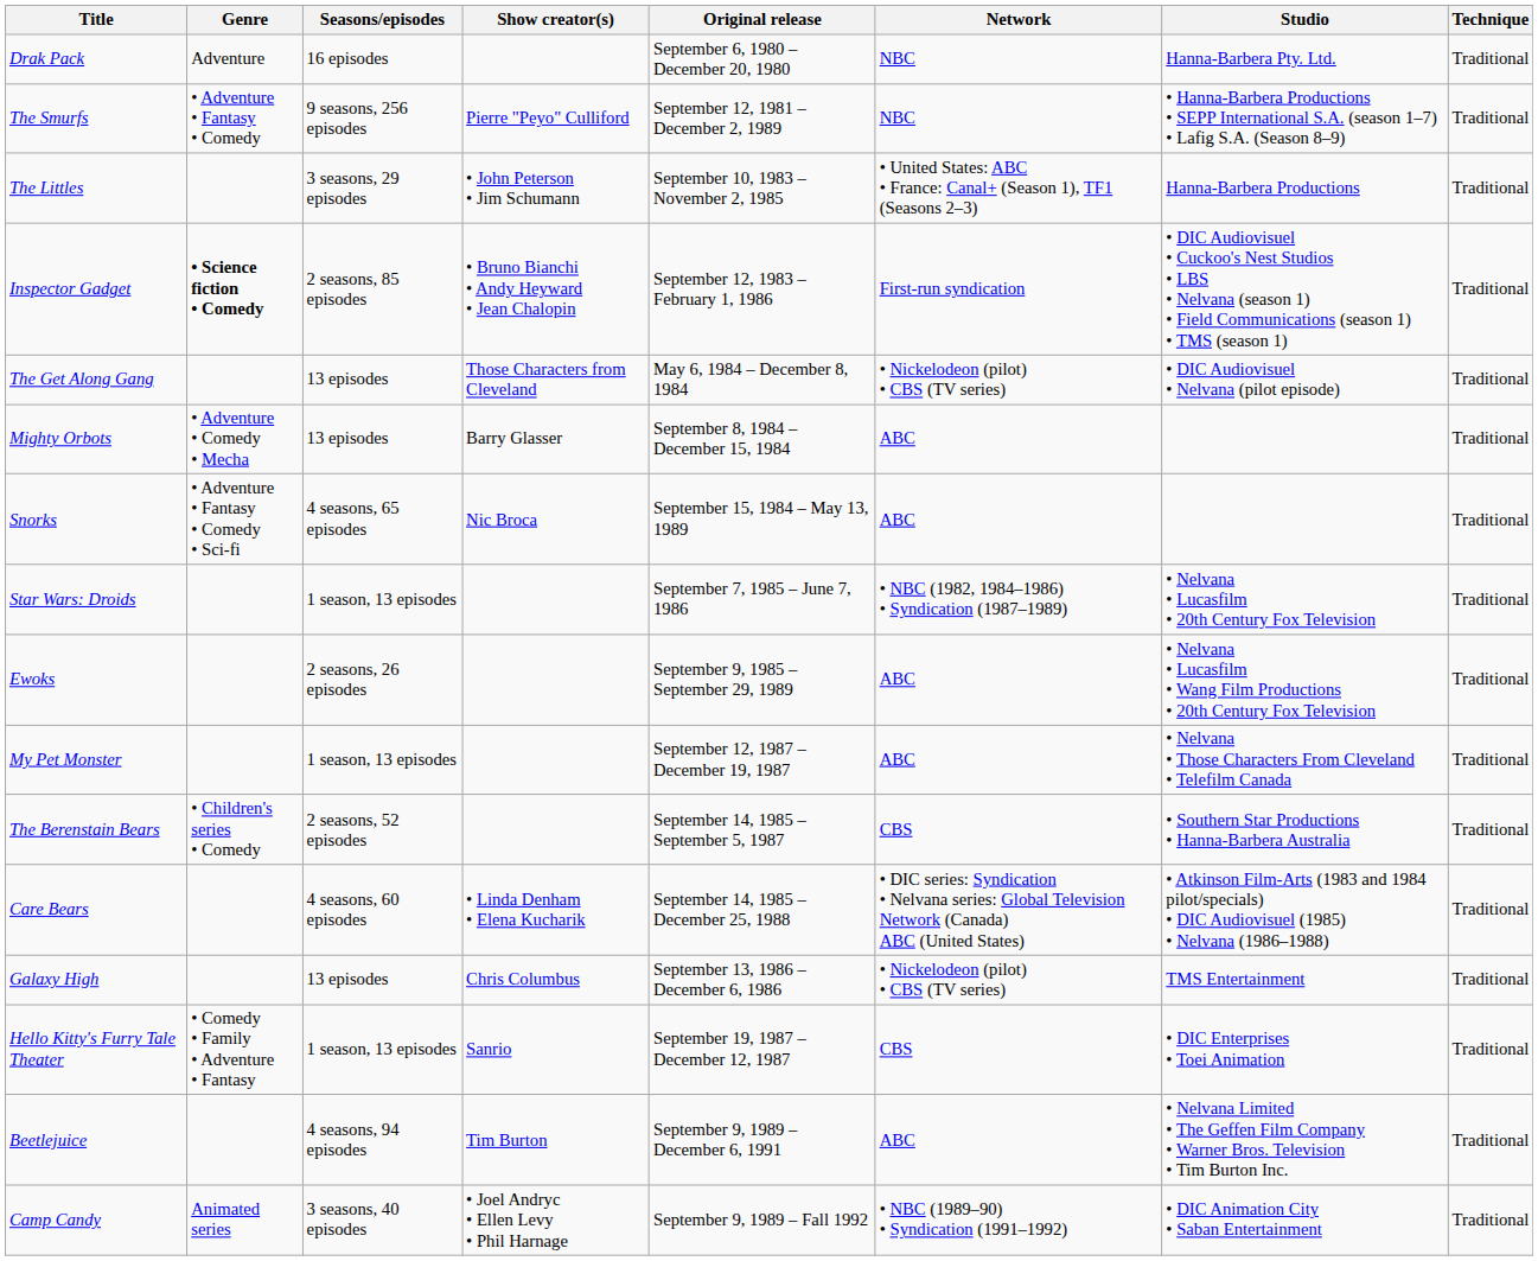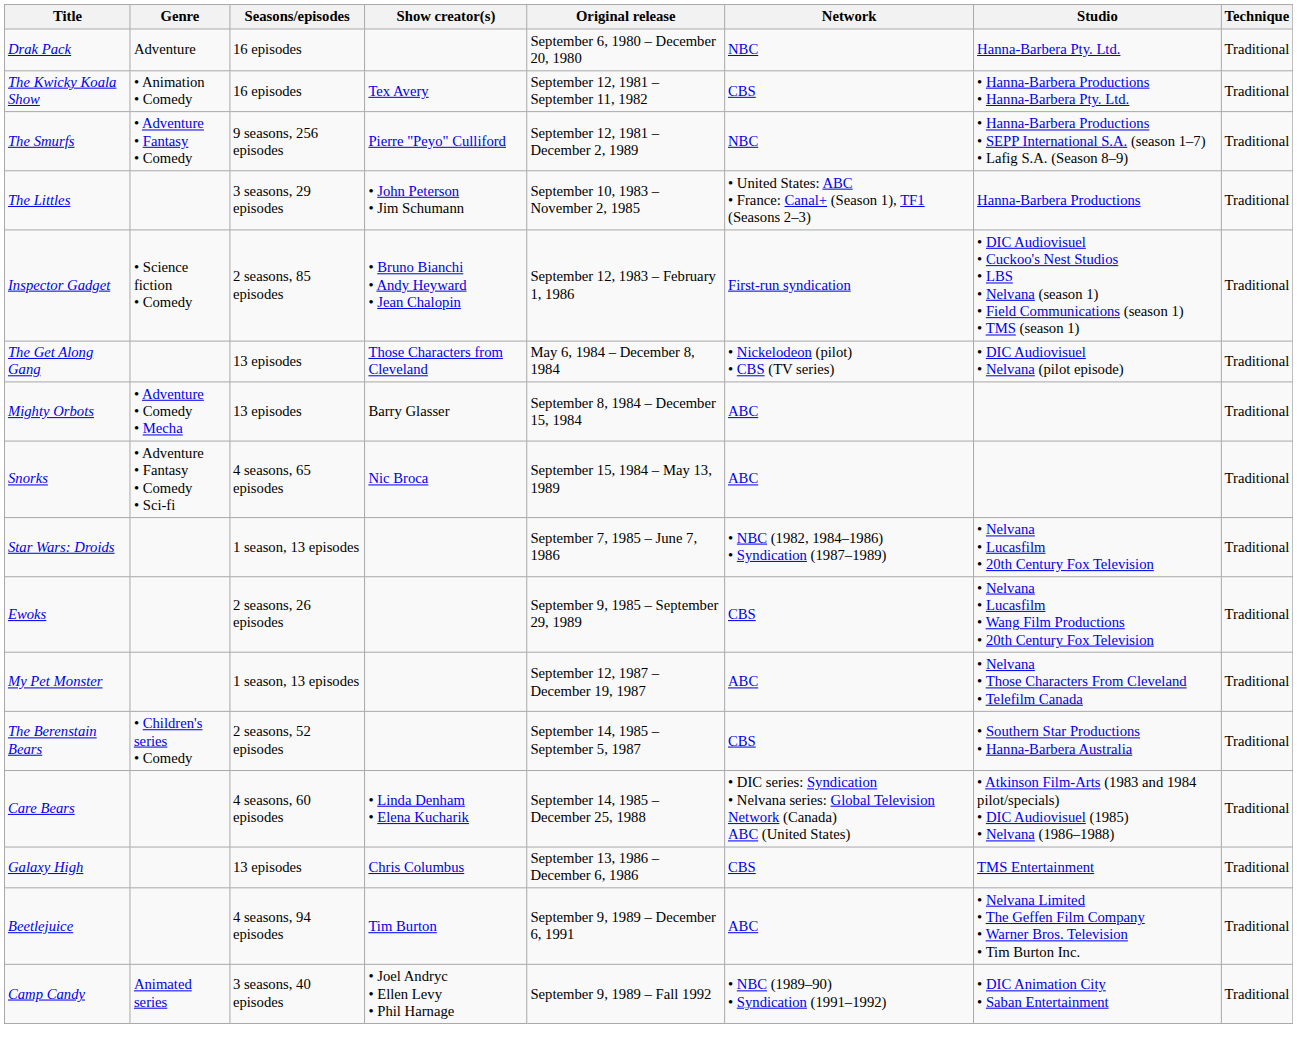 <table class="wikitable sortable" style="text-align: left; font-size:90%; width:100%;">
 <tr>
 <th>Title</th>
 <th>Genre</th>
 <th>Seasons/episodes</th>
 <th>Show creator(s)</th>
 <th>Original release</th>
 <th>Network</th>
 <th>Studio</th>
 <th>Technique</th>
 </tr>
 <tr>
 <td><em><a href='#'>Drak Pack</a></em></td>
 <td>Adventure</td>
 <td>16 episodes</td>
 <td></td>
 <td>September 6, 1980 – December 20, 1980</td>
 <td><a href='#'>NBC</a></td>
 <td><a href='#'>Hanna-Barbera Pty. Ltd.</a></td>
+<td>Traditional</td>
+</tr>
+<tr>
+<td><em><a href='#'>The Kwicky Koala Show</a></em></td>
+<td>• Animation<br>• Comedy</td>
+<td>16 episodes</td>
+<td><a href='#'>Tex Avery</a></td>
+<td>September 12, 1981 – September 11, 1982</td>
+<td><a href='#'>CBS</a></td>
+<td>• <a href='#'>Hanna-Barbera Productions</a><br>• <a href='#'>Hanna-Barbera Pty. Ltd.</a></td>
 <td>Traditional</td>
 </tr>
 <tr>
 <td><em><a href='#'>The Smurfs</a></em></td>
 <td>• <a href='#'>Adventure</a><br>• <a href='#'>Fantasy</a><br>• Comedy</td>
 <td>9 seasons, 256 episodes</td>
 <td><a href='#'>Pierre "Peyo" Culliford</a></td>
 <td>September 12, 1981 – December 2, 1989</td>
 <td><a href='#'>NBC</a></td>
 <td>• <a href='#'>Hanna-Barbera Productions</a><br>• <a href='#'>SEPP International S.A.</a> (season 1–7)<br>• Lafig S.A. (Season 8–9)</td>
 <td>Traditional</td>
 </tr>
 <tr>
 <td><em><a href='#'>The Littles</a></em></td>
 <td></td>
 <td>3 seasons, 29 episodes</td>
 <td>• <a href='#'>John Peterson</a><br>• Jim Schumann</td>
 <td>September 10, 1983 – November 2, 1985</td>
 <td>• United States: <a href='#'>ABC</a><br>• France: <a href='#'>Canal+</a> (Season 1), <a href='#'>TF1</a> (Seasons 2–3)</td>
 <td><a href='#'>Hanna-Barbera Productions</a></td>
 <td>Traditional</td>
 </tr>
 <tr>
 <td><em><a href='#'>Inspector Gadget</a></em></td>
-<td><strong>• Science fiction<br>• Comedy</strong></td>
+<td>• Science fiction<br>• Comedy</td>
 <td>2 seasons, 85 episodes</td>
 <td>• <a href='#'>Bruno Bianchi</a><br>• <a href='#'>Andy Heyward</a><br>• <a href='#'>Jean Chalopin</a></td>
 <td>September 12, 1983 – February 1, 1986</td>
 <td><a href='#'>First-run syndication</a></td>
 <td>• <a href='#'>DIC Audiovisuel</a><br>• <a href='#'>Cuckoo's Nest Studios</a><br>• <a href='#'>LBS</a><br>• <a href='#'>Nelvana</a> (season 1)<br>• <a href='#'>Field Communications</a> (season 1)<br>• <a href='#'>TMS</a> (season 1)</td>
 <td>Traditional</td>
 </tr>
 <tr>
 <td><em><a href='#'>The Get Along Gang</a></em></td>
 <td></td>
 <td>13 episodes</td>
 <td><a href='#'>Those Characters from Cleveland</a></td>
 <td>May 6, 1984 – December 8, 1984</td>
 <td>• <a href='#'>Nickelodeon</a> (pilot)<br>• <a href='#'>CBS</a> (TV series)</td>
 <td>• <a href='#'>DIC Audiovisuel</a><br>• <a href='#'>Nelvana</a> (pilot episode)</td>
 <td>Traditional</td>
 </tr>
 <tr>
 <td><em><a href='#'>Mighty Orbots</a></em></td>
 <td>• <a href='#'>Adventure</a><br>• Comedy<br>• <a href='#'>Mecha</a></td>
 <td>13 episodes</td>
 <td>Barry Glasser</td>
 <td>September 8, 1984 – December 15, 1984</td>
 <td><a href='#'>ABC</a></td>
 <td></td>
 <td>Traditional</td>
 </tr>
 <tr>
 <td><em><a href='#'>Snorks</a></em></td>
 <td>• Adventure<br>• Fantasy<br>• Comedy<br>• Sci-fi</td>
 <td>4 seasons, 65 episodes</td>
 <td><a href='#'>Nic Broca</a></td>
 <td>September 15, 1984 – May 13, 1989</td>
 <td><a href='#'>ABC</a></td>
 <td></td>
 <td>Traditional</td>
 </tr>
 <tr>
 <td><em><a href='#'>Star Wars: Droids</a></em></td>
 <td></td>
 <td>1 season, 13 episodes</td>
 <td></td>
 <td>September 7, 1985 – June 7, 1986</td>
 <td>• <a href='#'>NBC</a> (1982, 1984–1986)<br>• <a href='#'>Syndication</a> (1987–1989)</td>
 <td>• <a href='#'>Nelvana</a><br>• <a href='#'>Lucasfilm</a><br>• <a href='#'>20th Century Fox Television</a></td>
 <td>Traditional</td>
 </tr>
 <tr>
 <td><em><a href='#'>Ewoks</a></em></td>
 <td></td>
 <td>2 seasons, 26 episodes</td>
 <td></td>
 <td>September 9, 1985 – September 29, 1989</td>
-<td><a href='#'>ABC</a></td>
+<td><a href='#'>CBS</a></td>
 <td>• <a href='#'>Nelvana</a><br>• <a href='#'>Lucasfilm</a><br>• <a href='#'>Wang Film Productions</a><br>• <a href='#'>20th Century Fox Television</a></td>
 <td>Traditional</td>
 </tr>
 <tr>
 <td><em><a href='#'>My Pet Monster</a></em></td>
 <td></td>
 <td>1 season, 13 episodes</td>
 <td></td>
 <td>September 12, 1987 – December 19, 1987</td>
 <td><a href='#'>ABC</a></td>
 <td>• <a href='#'>Nelvana</a><br>• <a href='#'>Those Characters From Cleveland</a><br>• <a href='#'>Telefilm Canada</a></td>
 <td>Traditional</td>
 </tr>
 <tr>
 <td><em><a href='#'>The Berenstain Bears</a></em></td>
 <td>• <a href='#'>Children's series</a><br>• Comedy</td>
 <td>2 seasons, 52 episodes</td>
 <td></td>
 <td>September 14, 1985 – September 5, 1987</td>
 <td><a href='#'>CBS</a></td>
 <td>• <a href='#'>Southern Star Productions</a><br>• <a href='#'>Hanna-Barbera Australia</a></td>
 <td>Traditional</td>
 </tr>
 <tr>
 <td><em><a href='#'>Care Bears</a></em></td>
 <td></td>
 <td>4 seasons, 60 episodes</td>
 <td>• <a href='#'>Linda Denham</a><br>• <a href='#'>Elena Kucharik</a></td>
 <td>September 14, 1985 – December 25, 1988</td>
 <td>• DIC series: <a href='#'>Syndication</a><br>• Nelvana series: <a href='#'>Global Television Network</a> (Canada)<br><a href='#'>ABC</a> (United States)</td>
 <td>• <a href='#'>Atkinson Film-Arts</a> (1983 and 1984 pilot/specials)<br>• <a href='#'>DIC Audiovisuel</a> (1985)<br>• <a href='#'>Nelvana</a> (1986–1988)</td>
 <td>Traditional</td>
 </tr>
 <tr>
 <td><em><a href='#'>Galaxy High</a></em></td>
 <td></td>
 <td>13 episodes</td>
 <td><a href='#'>Chris Columbus</a></td>
 <td>September 13, 1986 – December 6, 1986</td>
-<td>• <a href='#'>Nickelodeon</a> (pilot)<br>• <a href='#'>CBS</a> (TV series)</td>
+<td><a href='#'>CBS</a></td>
 <td><a href='#'>TMS Entertainment</a></td>
-<td>Traditional</td>
-</tr>
-<tr>
-<td><em><a href='#'>Hello Kitty's Furry Tale Theater</a></em></td>
-<td>• Comedy<br>• Family<br>• Adventure<br>• Fantasy</td>
-<td>1 season, 13 episodes</td>
-<td><a href='#'>Sanrio</a></td>
-<td>September 19, 1987 – December 12, 1987</td>
-<td><a href='#'>CBS</a></td>
-<td>• <a href='#'>DIC Enterprises</a><br>• <a href='#'>Toei Animation</a></td>
 <td>Traditional</td>
 </tr>
 <tr>
 <td><em><a href='#'>Beetlejuice</a></em></td>
 <td></td>
 <td>4 seasons, 94 episodes</td>
 <td><a href='#'>Tim Burton</a></td>
 <td>September 9, 1989 – December 6, 1991</td>
 <td><a href='#'>ABC</a></td>
 <td>• <a href='#'>Nelvana Limited</a><br>• <a href='#'>The Geffen Film Company</a><br>• <a href='#'>Warner Bros. Television</a><br>• Tim Burton Inc.</td>
 <td>Traditional</td>
 </tr>
 <tr>
 <td><em><a href='#'>Camp Candy</a></em></td>
 <td><a href='#'>Animated series</a></td>
 <td>3 seasons, 40 episodes</td>
 <td>• Joel Andryc<br>• Ellen Levy<br>• Phil Harnage</td>
 <td>September 9, 1989 – Fall 1992</td>
 <td>• <a href='#'>NBC</a> (1989–90)<br>• <a href='#'>Syndication</a> (1991–1992)</td>
 <td>• <a href='#'>DIC Animation City</a><br>• <a href='#'>Saban Entertainment</a></td>
 <td>Traditional</td>
 </tr>
 </table>
